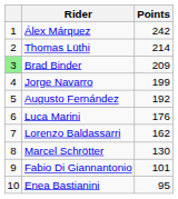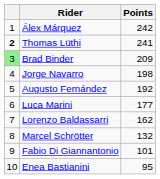 <table class="wikitable" style="font-size: 95%;">
 <tr>
 <th></th>
 <th>Rider</th>
 <th>Points</th>
 </tr>
 <tr>
 <td align=center>1</td>
 <td> <a href='#'>Álex Márquez</a></td>
 <td align=right>242</td>
 </tr>
 <tr>
-<td align=center>2</td>
+<td align=center><strong>2</strong></td>
 <td> <a href='#'>Thomas Lüthi</a></td>
-<td align=right>214</td>
+<td align=right>241</td>
 </tr>
 <tr>
 <td align=center style="background: lightgreen;">3</td>
 <td> <a href='#'>Brad Binder</a></td>
 <td align=right>209</td>
 </tr>
 <tr>
 <td align=center>4</td>
 <td> <a href='#'>Jorge Navarro</a></td>
-<td align=right>199</td>
+<td align=right>198</td>
 </tr>
 <tr>
 <td align=center>5</td>
 <td> <a href='#'>Augusto Fernández</a></td>
 <td align=right>192</td>
 </tr>
 <tr>
 <td align=center>6</td>
 <td> <a href='#'>Luca Marini</a></td>
-<td align=right>176</td>
+<td align=right>177</td>
 </tr>
 <tr>
 <td align=center>7</td>
 <td> <a href='#'>Lorenzo Baldassarri</a></td>
 <td align=right>162</td>
 </tr>
 <tr>
 <td align=center>8</td>
 <td> <a href='#'>Marcel Schrötter</a></td>
-<td align=right>130</td>
+<td align=right>132</td>
 </tr>
 <tr>
 <td align=center>9</td>
 <td> <a href='#'>Fabio Di Giannantonio</a></td>
 <td align=right>101</td>
 </tr>
 <tr>
 <td align=center>10</td>
 <td> <a href='#'>Enea Bastianini</a></td>
 <td align=right>95</td>
 </tr>
 </table>
